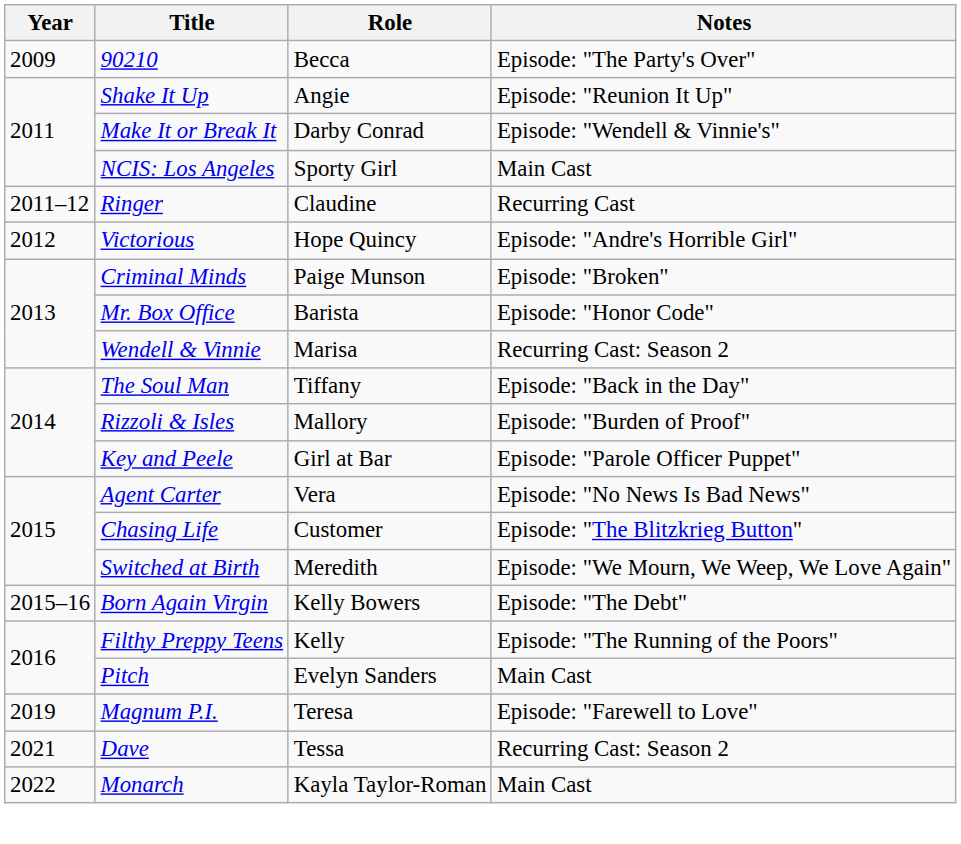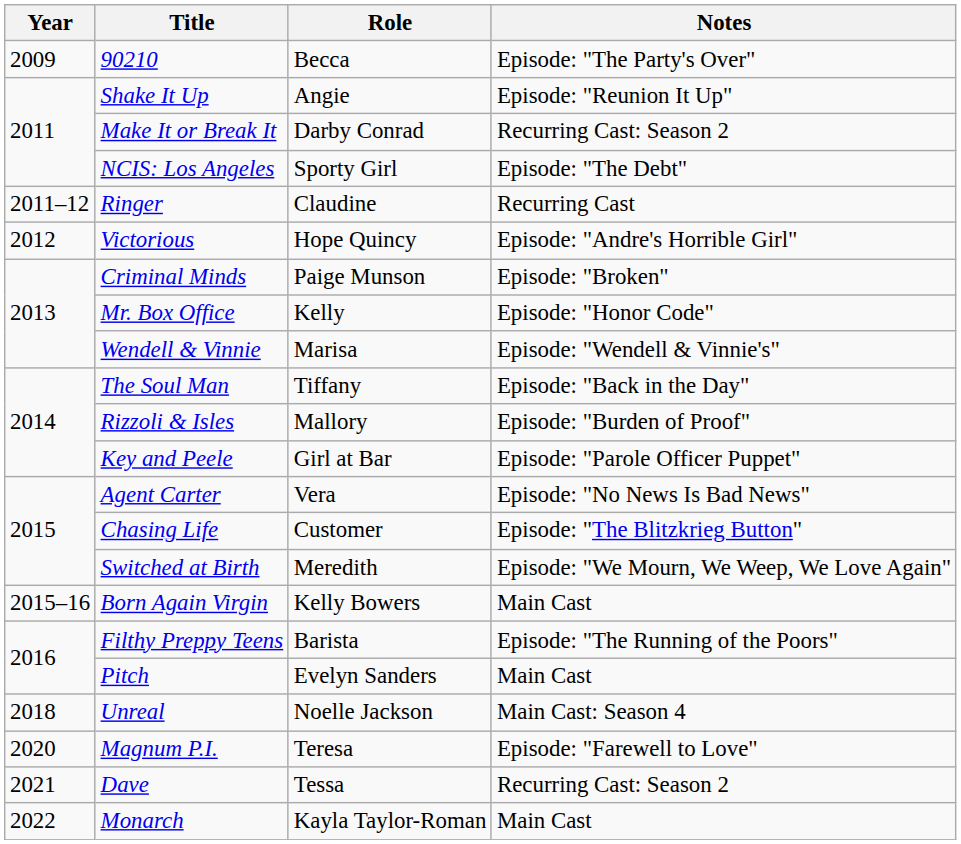 <table class="wikitable sortable">
 <tr>
 <th>Year</th>
 <th>Title</th>
 <th>Role</th>
 <th>Notes</th>
 </tr>
 <tr>
 <td>2009</td>
 <td><em><a href='#'>90210</a></em></td>
 <td>Becca</td>
 <td>Episode: "The Party's Over"</td>
 </tr>
 <tr>
 <td rowspan="3">2011</td>
 <td><em><a href='#'>Shake It Up</a></em></td>
 <td>Angie</td>
 <td>Episode: "Reunion It Up"</td>
 </tr>
 <tr>
 <td><em><a href='#'>Make It or Break It</a></em></td>
 <td>Darby Conrad</td>
-<td>Episode: "Wendell & Vinnie's"</td>
+<td>Recurring Cast: Season 2</td>
 </tr>
 <tr>
 <td><em><a href='#'>NCIS: Los Angeles</a></em></td>
 <td>Sporty Girl</td>
-<td>Main Cast</td>
+<td>Episode: "The Debt"</td>
 </tr>
 <tr>
 <td>2011–12</td>
 <td><em><a href='#'>Ringer</a></em></td>
 <td>Claudine</td>
 <td>Recurring Cast</td>
 </tr>
 <tr>
 <td>2012</td>
 <td><em><a href='#'>Victorious</a></em></td>
 <td>Hope Quincy</td>
 <td>Episode: "Andre's Horrible Girl"</td>
 </tr>
 <tr>
 <td rowspan="3">2013</td>
 <td><em><a href='#'>Criminal Minds</a></em></td>
 <td>Paige Munson</td>
 <td>Episode: "Broken"</td>
 </tr>
 <tr>
 <td><em><a href='#'>Mr. Box Office</a></em></td>
-<td>Barista</td>
+<td>Kelly</td>
 <td>Episode: "Honor Code"</td>
 </tr>
 <tr>
 <td><em><a href='#'>Wendell & Vinnie</a></em></td>
 <td>Marisa</td>
-<td>Recurring Cast: Season 2</td>
+<td>Episode: "Wendell & Vinnie's"</td>
 </tr>
 <tr>
 <td rowspan="3">2014</td>
 <td><em><a href='#'>The Soul Man</a></em></td>
 <td>Tiffany</td>
 <td>Episode: "Back in the Day"</td>
 </tr>
 <tr>
 <td><em><a href='#'>Rizzoli & Isles</a></em></td>
 <td>Mallory</td>
 <td>Episode: "Burden of Proof"</td>
 </tr>
 <tr>
 <td><em><a href='#'>Key and Peele</a></em></td>
 <td>Girl at Bar</td>
 <td>Episode: "Parole Officer Puppet"</td>
 </tr>
 <tr>
 <td rowspan="3">2015</td>
 <td><em><a href='#'>Agent Carter</a></em></td>
 <td>Vera</td>
 <td>Episode: "No News Is Bad News"</td>
 </tr>
 <tr>
 <td><em><a href='#'>Chasing Life</a></em></td>
 <td>Customer</td>
 <td>Episode: "<a href='#'>The Blitzkrieg Button</a>"</td>
 </tr>
 <tr>
 <td><em><a href='#'>Switched at Birth</a></em></td>
 <td>Meredith</td>
 <td>Episode: "We Mourn, We Weep, We Love Again"</td>
 </tr>
 <tr>
 <td>2015–16</td>
 <td><em><a href='#'>Born Again Virgin</a></em></td>
 <td>Kelly Bowers</td>
-<td>Episode: "The Debt"</td>
+<td>Main Cast</td>
 </tr>
 <tr>
 <td rowspan="2">2016</td>
 <td><em><a href='#'>Filthy Preppy Teens</a></em></td>
-<td>Kelly</td>
+<td>Barista</td>
 <td>Episode: "The Running of the Poors"</td>
 </tr>
 <tr>
 <td><em><a href='#'>Pitch</a></em></td>
 <td>Evelyn Sanders</td>
 <td>Main Cast</td>
 </tr>
 <tr>
-<td>2019</td>
+<td>2018</td>
+<td><em><a href='#'>Unreal</a></em></td>
+<td>Noelle Jackson</td>
+<td>Main Cast: Season 4</td>
+</tr>
+<tr>
+<td>2020</td>
 <td><em><a href='#'>Magnum P.I.</a></em></td>
 <td>Teresa</td>
 <td>Episode: "Farewell to Love"</td>
 </tr>
 <tr>
 <td>2021</td>
 <td><em><a href='#'>Dave</a></em></td>
 <td>Tessa</td>
 <td>Recurring Cast: Season 2</td>
 </tr>
 <tr>
 <td>2022</td>
 <td><em><a href='#'>Monarch</a></em></td>
 <td>Kayla Taylor-Roman</td>
 <td>Main Cast</td>
 </tr>
 </table>
